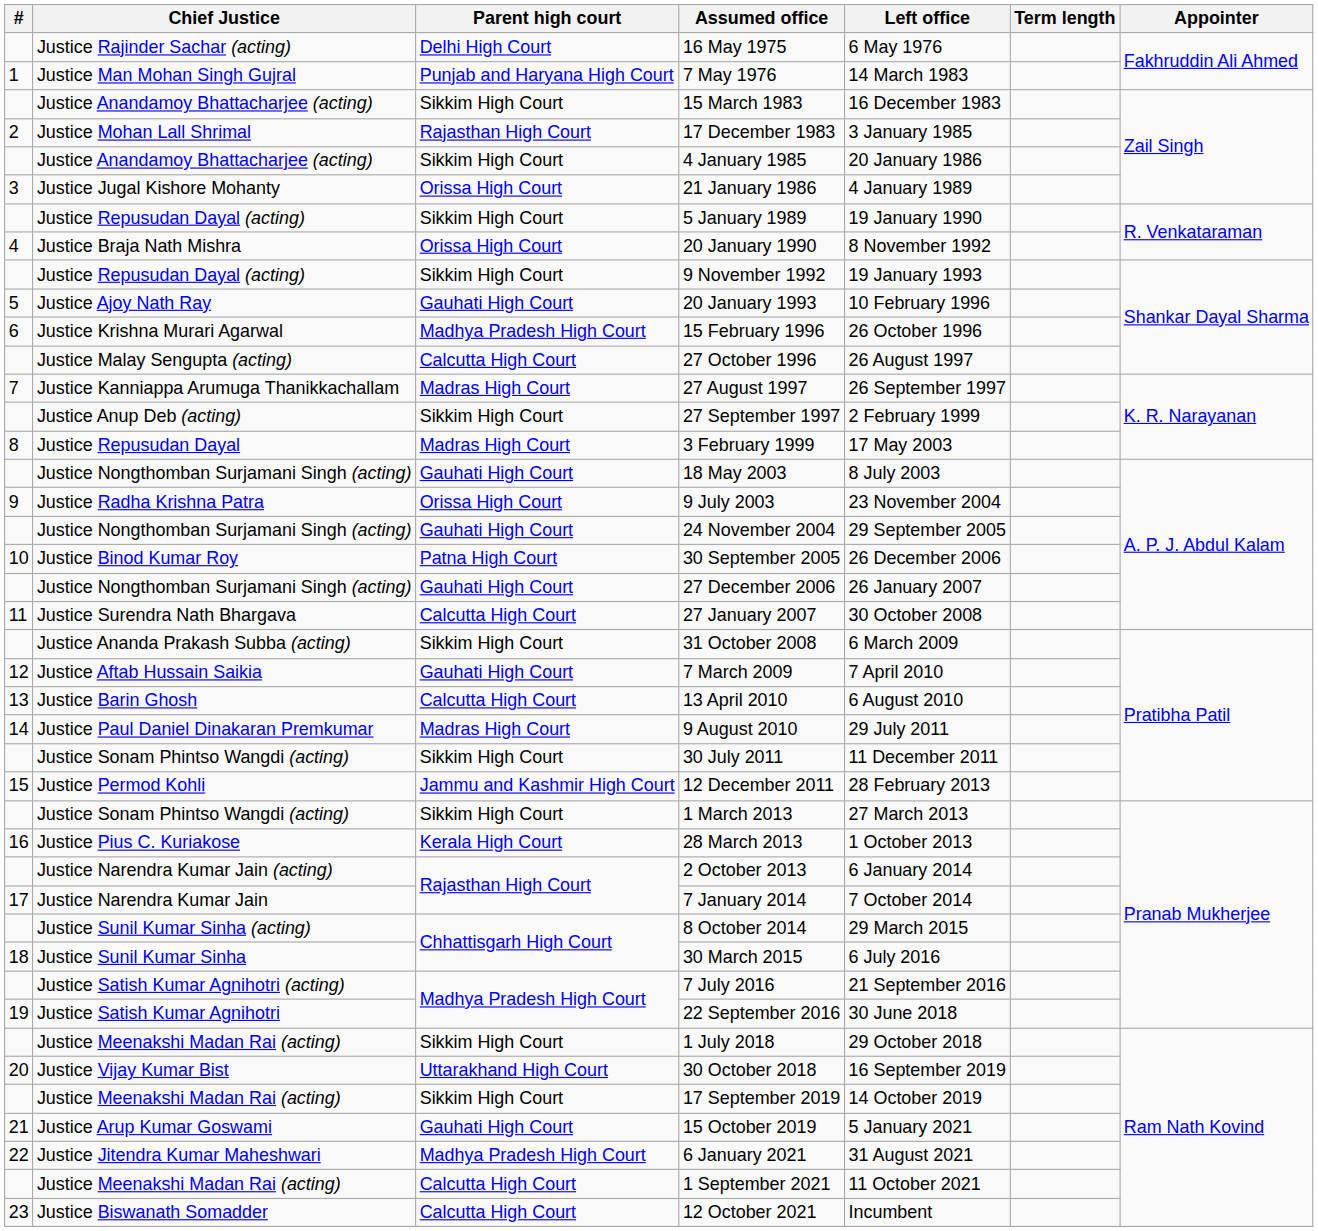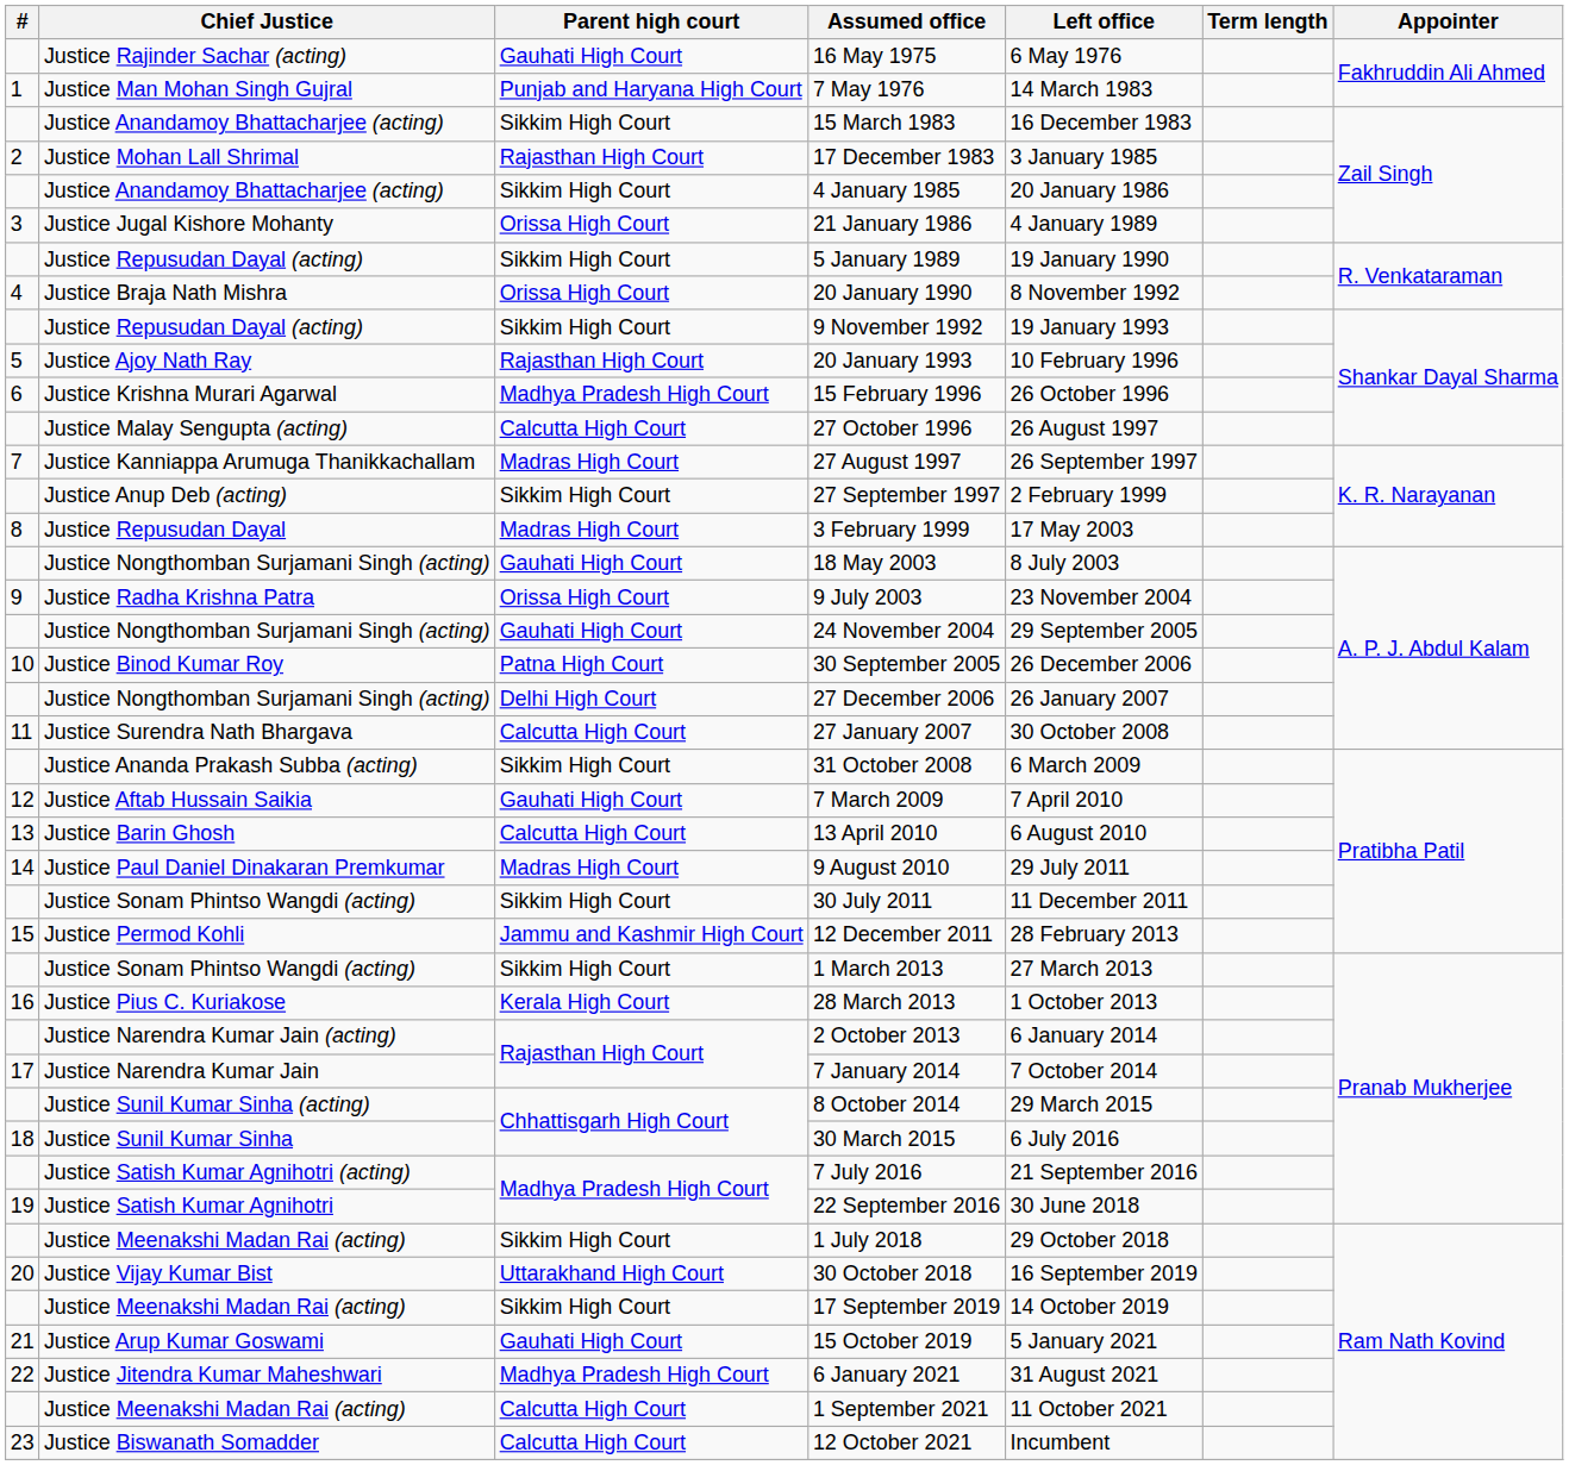 <table class="wikitable">
 <tr>
 <th>#</th>
 <th>Chief Justice</th>
 <th>Parent high court</th>
 <th>Assumed office</th>
 <th>Left office</th>
 <th>Term length</th>
 <th>Appointer</th>
 </tr>
 <tr>
 <td></td>
 <td>Justice <a href='#'>Rajinder Sachar</a> <em>(acting)</em></td>
-<td><a href='#'>Delhi High Court</a></td>
+<td><a href='#'>Gauhati High Court</a></td>
 <td>16 May 1975</td>
 <td>6 May 1976</td>
 <td></td>
 <td rowspan="2"><a href='#'>Fakhruddin Ali Ahmed</a></td>
 </tr>
 <tr>
 <td>1</td>
 <td>Justice <a href='#'>Man Mohan Singh Gujral</a></td>
 <td><a href='#'>Punjab and Haryana High Court</a></td>
 <td>7 May 1976</td>
 <td>14 March 1983</td>
 <td></td>
 </tr>
 <tr>
 <td></td>
 <td>Justice <a href='#'>Anandamoy Bhattacharjee</a> <em>(acting)</em></td>
 <td>Sikkim High Court</td>
 <td>15 March 1983</td>
 <td>16 December 1983</td>
 <td></td>
 <td rowspan="4"><a href='#'>Zail Singh</a></td>
 </tr>
 <tr>
 <td>2</td>
 <td>Justice <a href='#'>Mohan Lall Shrimal</a></td>
 <td><a href='#'>Rajasthan High Court</a></td>
 <td>17 December 1983</td>
 <td>3 January 1985</td>
 <td></td>
 </tr>
 <tr>
 <td></td>
 <td>Justice <a href='#'>Anandamoy Bhattacharjee</a> <em>(acting)</em></td>
 <td>Sikkim High Court</td>
 <td>4 January 1985</td>
 <td>20 January 1986</td>
 <td></td>
 </tr>
 <tr>
 <td>3</td>
 <td>Justice Jugal Kishore Mohanty</td>
 <td><a href='#'>Orissa High Court</a></td>
 <td>21 January 1986</td>
 <td>4 January 1989</td>
 <td></td>
 </tr>
 <tr>
 <td></td>
 <td>Justice <a href='#'>Repusudan Dayal</a> <em>(acting)</em></td>
 <td>Sikkim High Court</td>
 <td>5 January 1989</td>
 <td>19 January 1990</td>
 <td></td>
 <td rowspan="2"><a href='#'>R. Venkataraman</a></td>
 </tr>
 <tr>
 <td>4</td>
 <td>Justice Braja Nath Mishra</td>
 <td><a href='#'>Orissa High Court</a></td>
 <td>20 January 1990</td>
 <td>8 November 1992</td>
 <td></td>
 </tr>
 <tr>
 <td></td>
 <td>Justice <a href='#'>Repusudan Dayal</a> <em>(acting)</em></td>
 <td>Sikkim High Court</td>
 <td>9 November 1992</td>
 <td>19 January 1993</td>
 <td></td>
 <td rowspan="4"><a href='#'>Shankar Dayal Sharma</a></td>
 </tr>
 <tr>
 <td>5</td>
 <td>Justice <a href='#'>Ajoy Nath Ray</a></td>
-<td><a href='#'>Gauhati High Court</a></td>
+<td><a href='#'>Rajasthan High Court</a></td>
 <td>20 January 1993</td>
 <td>10 February 1996</td>
 <td></td>
 </tr>
 <tr>
 <td>6</td>
 <td>Justice Krishna Murari Agarwal</td>
 <td><a href='#'>Madhya Pradesh High Court</a></td>
 <td>15 February 1996</td>
 <td>26 October 1996</td>
 <td></td>
 </tr>
 <tr>
 <td></td>
 <td>Justice Malay Sengupta <em>(acting)</em></td>
 <td><a href='#'>Calcutta High Court</a></td>
 <td>27 October 1996</td>
 <td>26 August 1997</td>
 <td></td>
 </tr>
 <tr>
 <td>7</td>
 <td>Justice Kanniappa Arumuga Thanikkachallam</td>
 <td><a href='#'>Madras High Court</a></td>
 <td>27 August 1997</td>
 <td>26 September 1997</td>
 <td></td>
 <td rowspan="3"><a href='#'>K. R. Narayanan</a></td>
 </tr>
 <tr>
 <td></td>
 <td>Justice Anup Deb <em>(acting)</em></td>
 <td>Sikkim High Court</td>
 <td>27 September 1997</td>
 <td>2 February 1999</td>
 <td></td>
 </tr>
 <tr>
 <td>8</td>
 <td>Justice <a href='#'>Repusudan Dayal</a></td>
 <td><a href='#'>Madras High Court</a></td>
 <td>3 February 1999</td>
 <td>17 May 2003</td>
 <td></td>
 </tr>
 <tr>
 <td></td>
 <td>Justice Nongthomban Surjamani Singh <em>(acting)</em></td>
 <td><a href='#'>Gauhati High Court</a></td>
 <td>18 May 2003</td>
 <td>8 July 2003</td>
 <td></td>
 <td rowspan="6"><a href='#'>A. P. J. Abdul Kalam</a></td>
 </tr>
 <tr>
 <td>9</td>
 <td>Justice <a href='#'>Radha Krishna Patra</a></td>
 <td><a href='#'>Orissa High Court</a></td>
 <td>9 July 2003</td>
 <td>23 November 2004</td>
 <td></td>
 </tr>
 <tr>
 <td></td>
 <td>Justice Nongthomban Surjamani Singh <em>(acting)</em></td>
 <td><a href='#'>Gauhati High Court</a></td>
 <td>24 November 2004</td>
 <td>29 September 2005</td>
 <td></td>
 </tr>
 <tr>
 <td>10</td>
 <td>Justice <a href='#'>Binod Kumar Roy</a></td>
 <td><a href='#'>Patna High Court</a></td>
 <td>30 September 2005</td>
 <td>26 December 2006</td>
 <td></td>
 </tr>
 <tr>
 <td></td>
 <td>Justice Nongthomban Surjamani Singh <em>(acting)</em></td>
-<td><a href='#'>Gauhati High Court</a></td>
+<td><a href='#'>Delhi High Court</a></td>
 <td>27 December 2006</td>
 <td>26 January 2007</td>
 <td></td>
 </tr>
 <tr>
 <td>11</td>
 <td>Justice Surendra Nath Bhargava</td>
 <td><a href='#'>Calcutta High Court</a></td>
 <td>27 January 2007</td>
 <td>30 October 2008</td>
 <td></td>
 </tr>
 <tr>
 <td></td>
 <td>Justice Ananda Prakash Subba <em>(acting)</em></td>
 <td>Sikkim High Court</td>
 <td>31 October 2008</td>
 <td>6 March 2009</td>
 <td></td>
 <td rowspan="6"><a href='#'>Pratibha Patil</a></td>
 </tr>
 <tr>
 <td>12</td>
 <td>Justice <a href='#'>Aftab Hussain Saikia</a></td>
 <td><a href='#'>Gauhati High Court</a></td>
 <td>7 March 2009</td>
 <td>7 April 2010</td>
 <td></td>
 </tr>
 <tr>
 <td>13</td>
 <td>Justice <a href='#'>Barin Ghosh</a></td>
 <td><a href='#'>Calcutta High Court</a></td>
 <td>13 April 2010</td>
 <td>6 August 2010</td>
 <td></td>
 </tr>
 <tr>
 <td>14</td>
 <td>Justice <a href='#'>Paul Daniel Dinakaran Premkumar</a></td>
 <td><a href='#'>Madras High Court</a></td>
 <td>9 August 2010</td>
 <td>29 July 2011</td>
 <td></td>
 </tr>
 <tr>
 <td></td>
 <td>Justice Sonam Phintso Wangdi <em>(acting)</em></td>
 <td>Sikkim High Court</td>
 <td>30 July 2011</td>
 <td>11 December 2011</td>
 <td></td>
 </tr>
 <tr>
 <td>15</td>
 <td>Justice <a href='#'>Permod Kohli</a></td>
 <td><a href='#'>Jammu and Kashmir High Court</a></td>
 <td>12 December 2011</td>
 <td>28 February 2013</td>
 <td></td>
 </tr>
 <tr>
 <td></td>
 <td>Justice Sonam Phintso Wangdi <em>(acting)</em></td>
 <td>Sikkim High Court</td>
 <td>1 March 2013</td>
 <td>27 March 2013</td>
 <td></td>
 <td rowspan="8"><a href='#'>Pranab Mukherjee</a></td>
 </tr>
 <tr>
 <td>16</td>
 <td>Justice <a href='#'>Pius C. Kuriakose</a></td>
 <td><a href='#'>Kerala High Court</a></td>
 <td>28 March 2013</td>
 <td>1 October 2013</td>
 <td></td>
 </tr>
 <tr>
 <td></td>
 <td>Justice Narendra Kumar Jain <em>(acting)</em></td>
 <td rowspan="2"><a href='#'>Rajasthan High Court</a></td>
 <td>2 October 2013</td>
 <td>6 January 2014</td>
 <td></td>
 </tr>
 <tr>
 <td>17</td>
 <td>Justice Narendra Kumar Jain</td>
 <td>7 January 2014</td>
 <td>7 October 2014</td>
 <td></td>
 </tr>
 <tr>
 <td></td>
 <td>Justice <a href='#'>Sunil Kumar Sinha</a> <em>(acting)</em></td>
 <td rowspan="2"><a href='#'>Chhattisgarh High Court</a></td>
 <td>8 October 2014</td>
 <td>29 March 2015</td>
 <td></td>
 </tr>
 <tr>
 <td>18</td>
 <td>Justice <a href='#'>Sunil Kumar Sinha</a></td>
 <td>30 March 2015</td>
 <td>6 July 2016</td>
 <td></td>
 </tr>
 <tr>
 <td></td>
 <td>Justice <a href='#'>Satish Kumar Agnihotri</a> <em>(acting)</em></td>
 <td rowspan="2"><a href='#'>Madhya Pradesh High Court</a></td>
 <td>7 July 2016</td>
 <td>21 September 2016</td>
 <td></td>
 </tr>
 <tr>
 <td>19</td>
 <td>Justice <a href='#'>Satish Kumar Agnihotri</a></td>
 <td>22 September 2016</td>
 <td>30 June 2018</td>
 <td></td>
 </tr>
 <tr>
 <td></td>
 <td>Justice <a href='#'>Meenakshi Madan Rai</a> <em>(acting)</em></td>
 <td>Sikkim High Court</td>
 <td>1 July 2018</td>
 <td>29 October 2018</td>
 <td></td>
 <td rowspan="7"><a href='#'>Ram Nath Kovind</a></td>
 </tr>
 <tr>
 <td>20</td>
 <td>Justice <a href='#'>Vijay Kumar Bist</a></td>
 <td><a href='#'>Uttarakhand High Court</a></td>
 <td>30 October 2018</td>
 <td>16 September 2019</td>
 <td></td>
 </tr>
 <tr>
 <td></td>
 <td>Justice <a href='#'>Meenakshi Madan Rai</a> <em>(acting)</em></td>
 <td>Sikkim High Court</td>
 <td>17 September 2019</td>
 <td>14 October 2019</td>
 <td></td>
 </tr>
 <tr>
 <td>21</td>
 <td>Justice <a href='#'>Arup Kumar Goswami</a></td>
 <td><a href='#'>Gauhati High Court</a></td>
 <td>15 October 2019</td>
 <td>5 January 2021</td>
 <td></td>
 </tr>
 <tr>
 <td>22</td>
 <td>Justice <a href='#'>Jitendra Kumar Maheshwari</a></td>
 <td><a href='#'>Madhya Pradesh High Court</a></td>
 <td>6 January 2021</td>
 <td>31 August 2021</td>
 <td></td>
 </tr>
 <tr>
 <td></td>
 <td>Justice <a href='#'>Meenakshi Madan Rai</a> <em>(acting)</em></td>
 <td><a href='#'>Calcutta High Court</a></td>
 <td>1 September 2021</td>
 <td>11 October 2021</td>
 <td></td>
 </tr>
 <tr>
 <td>23</td>
 <td>Justice <a href='#'>Biswanath Somadder</a></td>
 <td><a href='#'>Calcutta High Court</a></td>
 <td>12 October 2021</td>
 <td>Incumbent</td>
 <td></td>
 </tr>
 <tr>
 </tr>
 </table>
